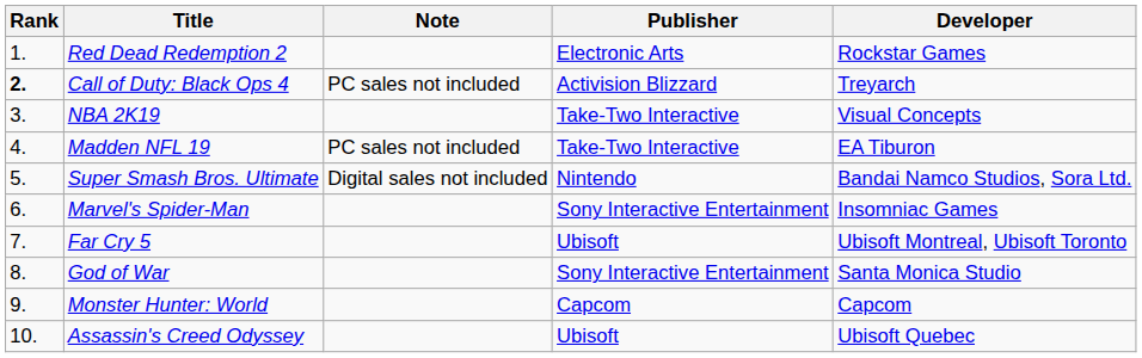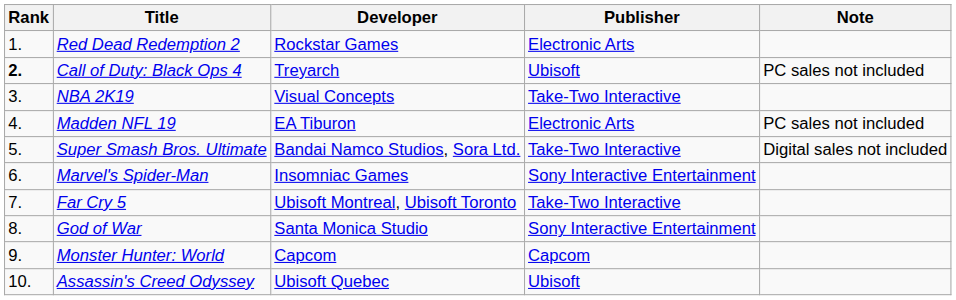 <table class="wikitable">
 <tr>
 <th>Rank</th>
 <th>Title</th>
+<th>Developer</th>
+<th>Publisher</th>
 <th>Note</th>
-<th>Publisher</th>
-<th>Developer</th>
 </tr>
 <tr>
 <td>1.</td>
 <td><em><a href='#'>Red Dead Redemption 2</a></em></td>
+<td><a href='#'>Rockstar Games</a></td>
+<td><a href='#'>Electronic Arts</a></td>
 <td></td>
-<td><a href='#'>Electronic Arts</a></td>
-<td><a href='#'>Rockstar Games</a></td>
 </tr>
 <tr>
 <td><strong>2.</strong></td>
 <td><em><a href='#'>Call of Duty: Black Ops 4</a></em></td>
+<td><a href='#'>Treyarch</a></td>
+<td><a href='#'>Ubisoft</a></td>
 <td>PC sales not included</td>
-<td><a href='#'>Activision Blizzard</a></td>
-<td><a href='#'>Treyarch</a></td>
 </tr>
 <tr>
 <td>3.</td>
 <td><em><a href='#'>NBA 2K19</a></em></td>
+<td><a href='#'>Visual Concepts</a></td>
+<td><a href='#'>Take-Two Interactive</a></td>
 <td></td>
-<td><a href='#'>Take-Two Interactive</a></td>
-<td><a href='#'>Visual Concepts</a></td>
 </tr>
 <tr>
 <td>4.</td>
 <td><em><a href='#'>Madden NFL 19</a></em></td>
+<td><a href='#'>EA Tiburon</a></td>
+<td><a href='#'>Electronic Arts</a></td>
 <td>PC sales not included</td>
-<td><a href='#'>Take-Two Interactive</a></td>
-<td><a href='#'>EA Tiburon</a></td>
 </tr>
 <tr>
 <td>5.</td>
 <td><em><a href='#'>Super Smash Bros. Ultimate</a></em></td>
+<td><a href='#'>Bandai Namco Studios</a>, <a href='#'>Sora Ltd.</a></td>
+<td><a href='#'>Take-Two Interactive</a></td>
 <td>Digital sales not included</td>
-<td><a href='#'>Nintendo</a></td>
-<td><a href='#'>Bandai Namco Studios</a>, <a href='#'>Sora Ltd.</a></td>
 </tr>
 <tr>
 <td>6.</td>
 <td><em><a href='#'>Marvel's Spider-Man</a></em></td>
+<td><a href='#'>Insomniac Games</a></td>
+<td><a href='#'>Sony Interactive Entertainment</a></td>
 <td></td>
-<td><a href='#'>Sony Interactive Entertainment</a></td>
-<td><a href='#'>Insomniac Games</a></td>
 </tr>
 <tr>
 <td>7.</td>
 <td><em><a href='#'>Far Cry 5</a></em></td>
+<td><a href='#'>Ubisoft Montreal</a>, <a href='#'>Ubisoft Toronto</a></td>
+<td><a href='#'>Take-Two Interactive</a></td>
 <td></td>
-<td><a href='#'>Ubisoft</a></td>
-<td><a href='#'>Ubisoft Montreal</a>, <a href='#'>Ubisoft Toronto</a></td>
 </tr>
 <tr>
 <td>8.</td>
 <td><em><a href='#'>God of War</a></em></td>
+<td><a href='#'>Santa Monica Studio</a></td>
+<td><a href='#'>Sony Interactive Entertainment</a></td>
 <td></td>
-<td><a href='#'>Sony Interactive Entertainment</a></td>
-<td><a href='#'>Santa Monica Studio</a></td>
 </tr>
 <tr>
 <td>9.</td>
 <td><em><a href='#'>Monster Hunter: World</a></em></td>
-<td></td>
 <td><a href='#'>Capcom</a></td>
 <td><a href='#'>Capcom</a></td>
+<td></td>
 </tr>
 <tr>
 <td>10.</td>
 <td><em><a href='#'>Assassin's Creed Odyssey</a></em></td>
+<td><a href='#'>Ubisoft Quebec</a></td>
+<td><a href='#'>Ubisoft</a></td>
 <td></td>
-<td><a href='#'>Ubisoft</a></td>
-<td><a href='#'>Ubisoft Quebec</a></td>
 </tr>
 </table>
